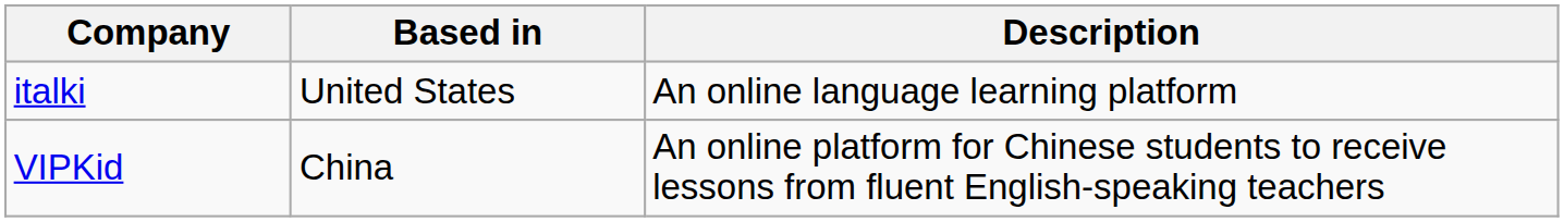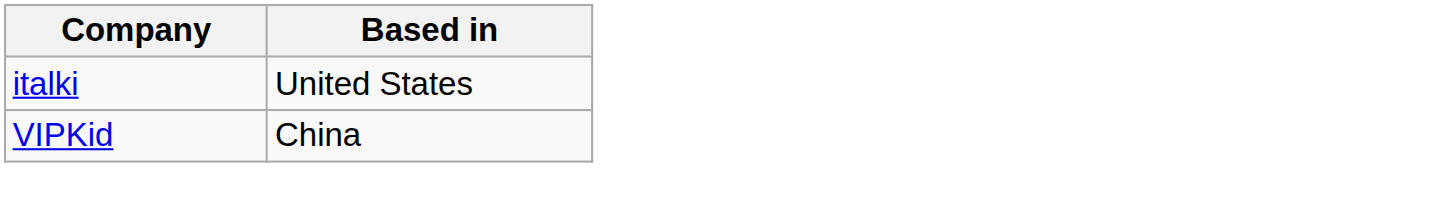 <table class="wikitable sortable">
 <tr>
 <th scope="col" style="width: 120px;">Company</th>
 <th scope="col" style="width: 150px;">Based in</th>
-<th scope="col" style="width: 400px;" class=unsortable>Description</th>
 </tr>
 <tr>
 <td style="white-space: nowrap;"><a href='#'>italki</a></td>
 <td>United States</td>
-<td>An online language learning platform</td>
 </tr>
 <tr>
 <td><a href='#'>VIPKid</a></td>
 <td>China</td>
-<td>An online platform for Chinese students to receive lessons from fluent English-speaking teachers</td>
 </tr>
 </table>
